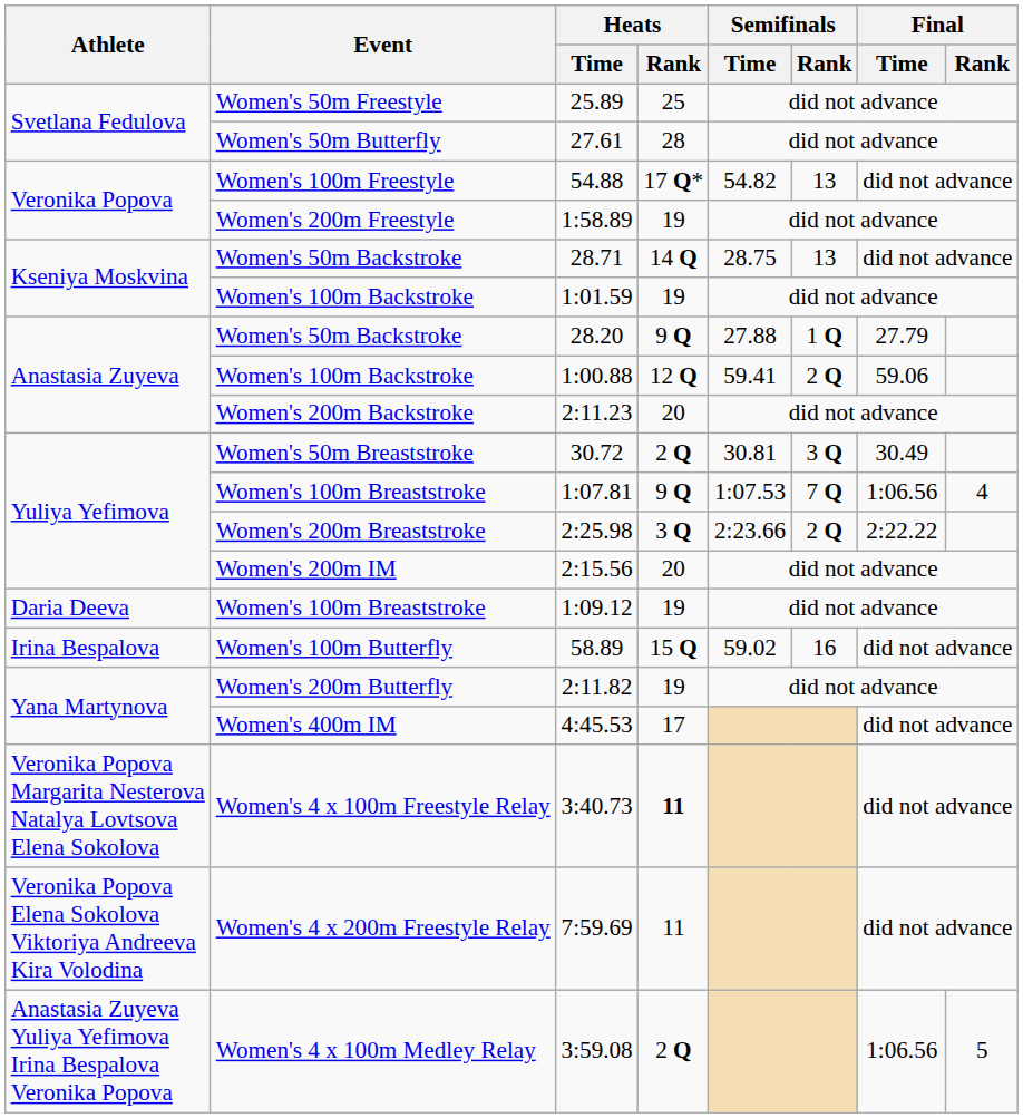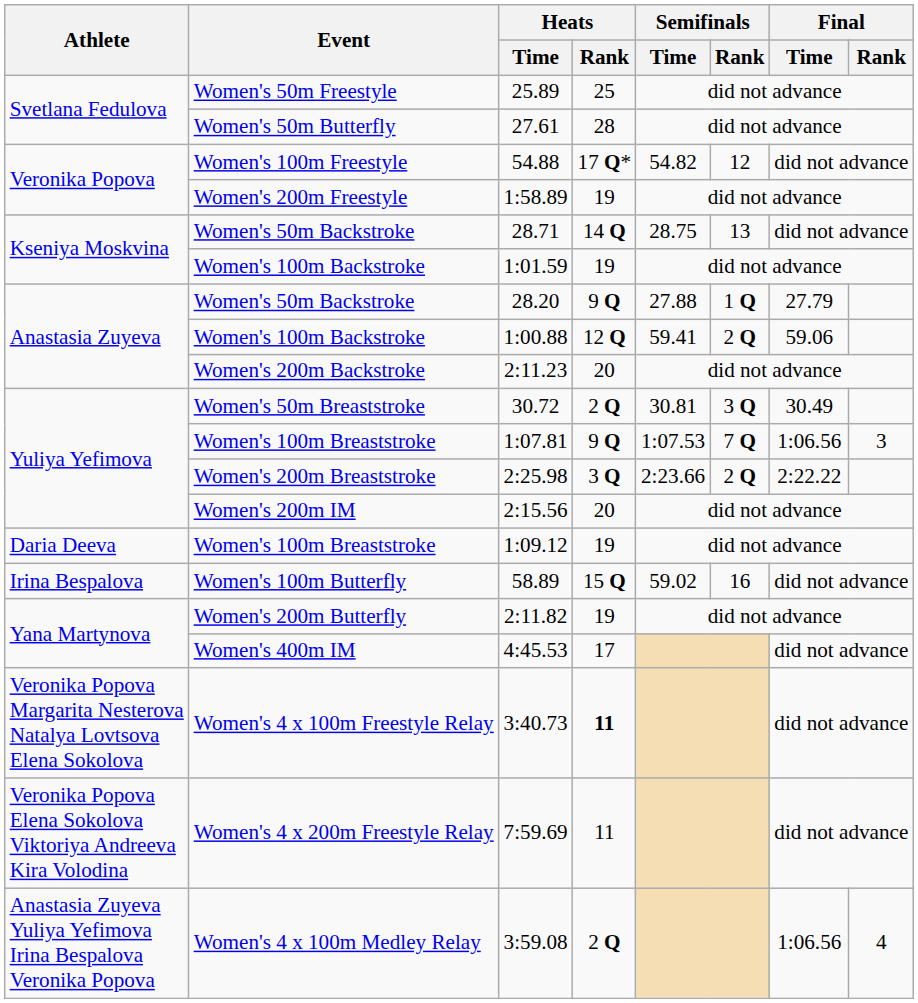 <table class=wikitable style="font-size:90%">
 <tr>
 <th rowspan="2">Athlete</th>
 <th rowspan="2">Event</th>
 <th colspan="2">Heats</th>
 <th colspan="2">Semifinals</th>
 <th colspan="2">Final</th>
 </tr>
 <tr>
 <th>Time</th>
 <th>Rank</th>
 <th>Time</th>
 <th>Rank</th>
 <th>Time</th>
 <th>Rank</th>
 </tr>
 <tr>
 <td rowspan="2"><a href='#'>Svetlana Fedulova</a></td>
 <td><a href='#'>Women's 50m Freestyle</a></td>
 <td align=center>25.89</td>
 <td align=center>25</td>
 <td align=center colspan=4>did not advance</td>
 </tr>
 <tr>
 <td><a href='#'>Women's 50m Butterfly</a></td>
 <td align=center>27.61</td>
 <td align=center>28</td>
 <td align=center colspan=4>did not advance</td>
 </tr>
 <tr>
 <td rowspan="2"><a href='#'>Veronika Popova</a></td>
 <td><a href='#'>Women's 100m Freestyle</a></td>
 <td align=center>54.88</td>
 <td align=center>17 <strong>Q</strong>*</td>
 <td align=center>54.82</td>
-<td align=center>13</td>
+<td align=center>12</td>
 <td align=center colspan=2>did not advance</td>
 </tr>
 <tr>
 <td><a href='#'>Women's 200m Freestyle</a></td>
 <td align=center>1:58.89</td>
 <td align=center>19</td>
 <td align=center colspan=4>did not advance</td>
 </tr>
 <tr>
 <td rowspan="2"><a href='#'>Kseniya Moskvina</a></td>
 <td><a href='#'>Women's 50m Backstroke</a></td>
 <td align=center>28.71</td>
 <td align=center>14 <strong>Q</strong></td>
 <td align=center>28.75</td>
 <td align=center>13</td>
 <td align=center colspan=2>did not advance</td>
 </tr>
 <tr>
 <td><a href='#'>Women's 100m Backstroke</a></td>
 <td align=center>1:01.59</td>
 <td align=center>19</td>
 <td align=center colspan=4>did not advance</td>
 </tr>
 <tr>
 <td rowspan="3"><a href='#'>Anastasia Zuyeva</a></td>
 <td><a href='#'>Women's 50m Backstroke</a></td>
 <td align=center>28.20</td>
 <td align=center>9 <strong>Q</strong></td>
 <td align=center>27.88</td>
 <td align=center>1 <strong>Q</strong></td>
 <td align=center>27.79</td>
 <td align=center></td>
 </tr>
 <tr>
 <td><a href='#'>Women's 100m Backstroke</a></td>
 <td align=center>1:00.88</td>
 <td align=center>12 <strong>Q</strong></td>
 <td align=center>59.41</td>
 <td align=center>2 <strong>Q</strong></td>
 <td align=center>59.06</td>
 <td align=center></td>
 </tr>
 <tr>
 <td><a href='#'>Women's 200m Backstroke</a></td>
 <td align=center>2:11.23</td>
 <td align=center>20</td>
 <td align=center colspan=4>did not advance</td>
 </tr>
 <tr>
 <td rowspan="4"><a href='#'>Yuliya Yefimova</a></td>
 <td><a href='#'>Women's 50m Breaststroke</a></td>
 <td align=center>30.72</td>
 <td align=center>2 <strong>Q</strong></td>
 <td align=center>30.81</td>
 <td align=center>3 <strong>Q</strong></td>
 <td align=center>30.49</td>
 <td align=center></td>
 </tr>
 <tr>
 <td><a href='#'>Women's 100m Breaststroke</a></td>
 <td align=center>1:07.81</td>
 <td align=center>9 <strong>Q</strong></td>
 <td align=center>1:07.53</td>
 <td align=center>7 <strong>Q</strong></td>
 <td align=center>1:06.56</td>
-<td align=center>4</td>
+<td align=center>3</td>
 </tr>
 <tr>
 <td><a href='#'>Women's 200m Breaststroke</a></td>
 <td align=center>2:25.98</td>
 <td align=center>3 <strong>Q</strong></td>
 <td align=center>2:23.66</td>
 <td align=center>2 <strong>Q</strong></td>
 <td align=center>2:22.22</td>
 <td align=center></td>
 </tr>
 <tr>
 <td><a href='#'>Women's 200m IM</a></td>
 <td align=center>2:15.56</td>
 <td align=center>20</td>
 <td align=center colspan=4>did not advance</td>
 </tr>
 <tr>
 <td rowspan="1"><a href='#'>Daria Deeva</a></td>
 <td><a href='#'>Women's 100m Breaststroke</a></td>
 <td align=center>1:09.12</td>
 <td align=center>19</td>
 <td align=center colspan=4>did not advance</td>
 </tr>
 <tr>
 <td rowspan="1"><a href='#'>Irina Bespalova</a></td>
 <td><a href='#'>Women's 100m Butterfly</a></td>
 <td align=center>58.89</td>
 <td align=center>15 <strong>Q</strong></td>
 <td align=center>59.02</td>
 <td align=center>16</td>
 <td align=center colspan=2>did not advance</td>
 </tr>
 <tr>
 <td rowspan="2"><a href='#'>Yana Martynova</a></td>
 <td><a href='#'>Women's 200m Butterfly</a></td>
 <td align=center>2:11.82</td>
 <td align=center>19</td>
 <td align=center colspan=4>did not advance</td>
 </tr>
 <tr>
 <td><a href='#'>Women's 400m IM</a></td>
 <td align=center>4:45.53</td>
 <td align=center>17</td>
 <td colspan= 2 bgcolor="wheat"></td>
 <td align=center colspan=2>did not advance</td>
 </tr>
 <tr>
 <td rowspan="1"><a href='#'>Veronika Popova</a><br><a href='#'>Margarita Nesterova</a><br><a href='#'>Natalya Lovtsova</a><br><a href='#'>Elena Sokolova</a></td>
 <td><a href='#'>Women's 4 x 100m Freestyle Relay</a></td>
 <td align=center>3:40.73</td>
 <td align=center><strong>11</strong></td>
 <td colspan= 2 bgcolor="wheat"></td>
 <td align=center colspan=2>did not advance</td>
 </tr>
 <tr>
 <td rowspan="1"><a href='#'>Veronika Popova</a><br><a href='#'>Elena Sokolova</a><br><a href='#'>Viktoriya Andreeva</a><br><a href='#'>Kira Volodina</a></td>
 <td><a href='#'>Women's 4 x 200m Freestyle Relay</a></td>
 <td align=center>7:59.69</td>
 <td align=center>11</td>
 <td colspan= 2 bgcolor="wheat"></td>
 <td align=center colspan=2>did not advance</td>
 </tr>
 <tr>
 <td rowspan="1"><a href='#'>Anastasia Zuyeva</a><br><a href='#'>Yuliya Yefimova</a><br><a href='#'>Irina Bespalova</a><br><a href='#'>Veronika Popova</a></td>
 <td><a href='#'>Women's 4 x 100m Medley Relay</a></td>
 <td align=center>3:59.08</td>
 <td align=center>2 <strong>Q</strong></td>
 <td colspan= 2 bgcolor="wheat"></td>
 <td align=center>1:06.56</td>
-<td align=center>5</td>
+<td align=center>4</td>
 </tr>
 </table>
